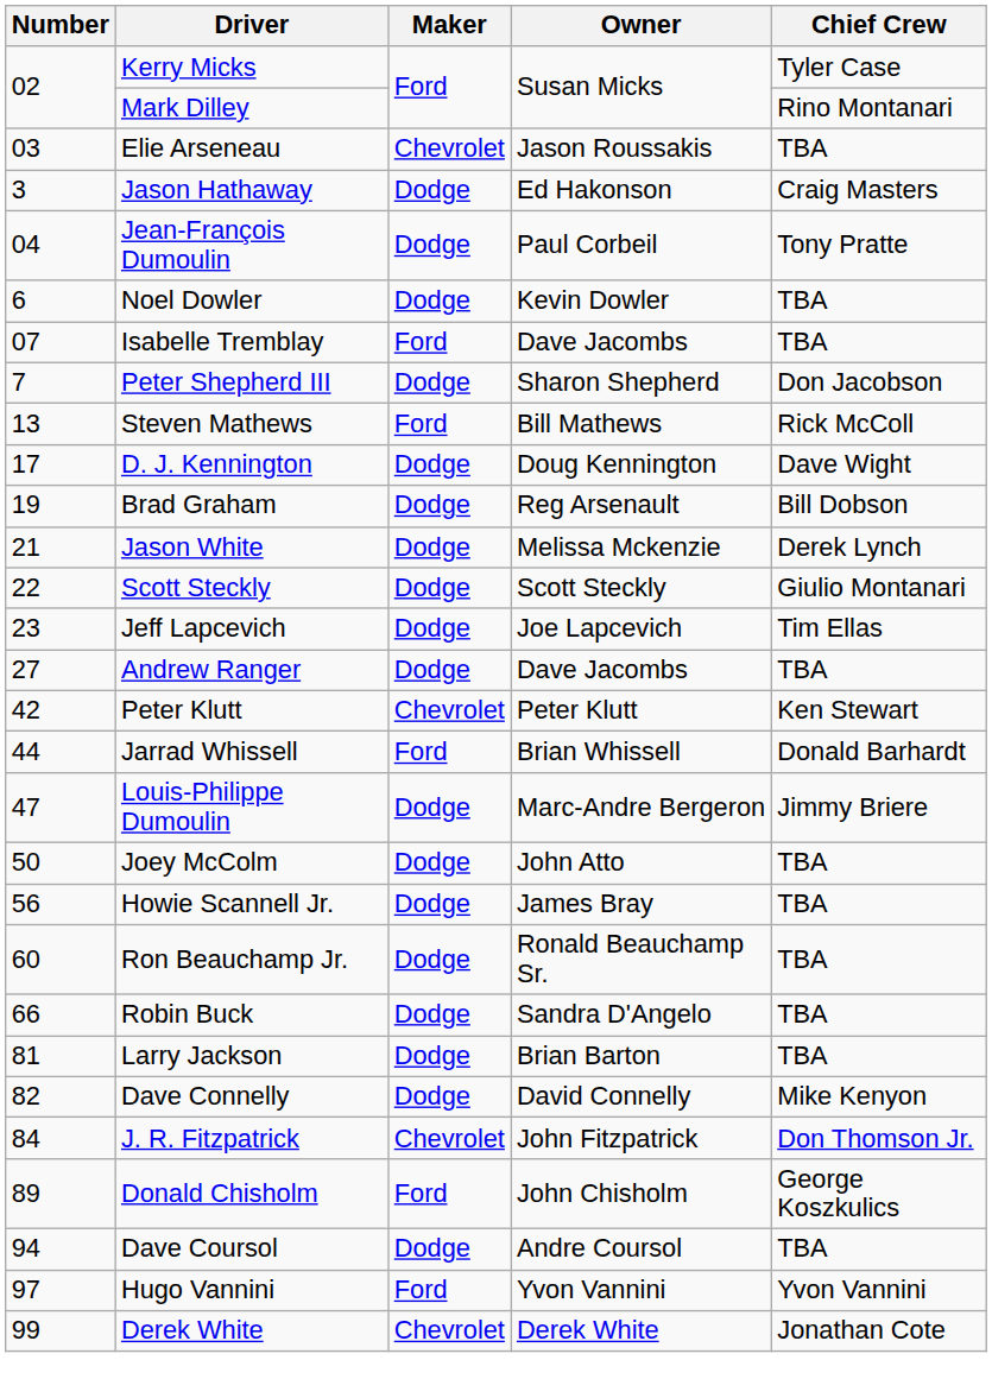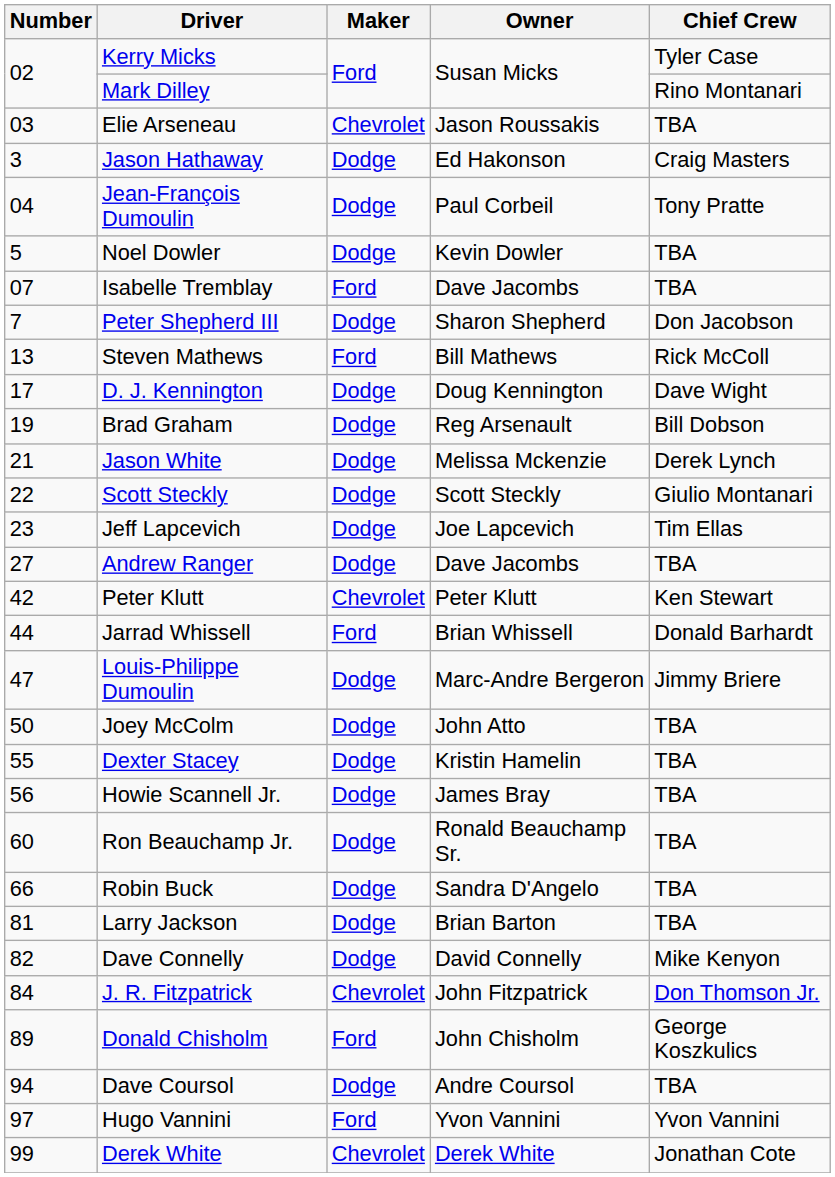 <table class="wikitable">
 <tr>
 <th>Number</th>
 <th>Driver</th>
 <th>Maker</th>
 <th>Owner</th>
 <th>Chief Crew</th>
 </tr>
 <tr>
 <td rowspan=2>02</td>
 <td><a href='#'>Kerry Micks</a></td>
 <td rowspan=2><a href='#'>Ford</a></td>
 <td rowspan=2>Susan Micks</td>
 <td>Tyler Case</td>
 </tr>
 <tr>
 <td><a href='#'>Mark Dilley</a></td>
 <td>Rino Montanari</td>
 </tr>
 <tr>
 <td>03</td>
 <td>Elie Arseneau</td>
 <td><a href='#'>Chevrolet</a></td>
 <td>Jason Roussakis</td>
 <td>TBA</td>
 </tr>
 <tr>
 <td>3</td>
 <td><a href='#'>Jason Hathaway</a></td>
 <td><a href='#'>Dodge</a></td>
 <td>Ed Hakonson</td>
 <td>Craig Masters</td>
 </tr>
 <tr>
 <td>04</td>
 <td><a href='#'>Jean-François Dumoulin</a></td>
 <td><a href='#'>Dodge</a></td>
 <td>Paul Corbeil</td>
 <td>Tony Pratte</td>
 </tr>
 <tr>
-<td>6</td>
+<td>5</td>
 <td>Noel Dowler</td>
 <td><a href='#'>Dodge</a></td>
 <td>Kevin Dowler</td>
 <td>TBA</td>
 </tr>
 <tr>
 <td>07</td>
 <td>Isabelle Tremblay</td>
 <td><a href='#'>Ford</a></td>
 <td>Dave Jacombs</td>
 <td>TBA</td>
 </tr>
 <tr>
 <td>7</td>
 <td><a href='#'>Peter Shepherd III</a></td>
 <td><a href='#'>Dodge</a></td>
 <td>Sharon Shepherd</td>
 <td>Don Jacobson</td>
 </tr>
 <tr>
 <td>13</td>
 <td>Steven Mathews</td>
 <td><a href='#'>Ford</a></td>
 <td>Bill Mathews</td>
 <td>Rick McColl</td>
 </tr>
 <tr>
 <td>17</td>
 <td><a href='#'>D. J. Kennington</a></td>
 <td><a href='#'>Dodge</a></td>
 <td>Doug Kennington</td>
 <td>Dave Wight</td>
 </tr>
 <tr>
 <td>19</td>
 <td>Brad Graham</td>
 <td><a href='#'>Dodge</a></td>
 <td>Reg Arsenault</td>
 <td>Bill Dobson</td>
 </tr>
 <tr>
 <td>21</td>
 <td><a href='#'>Jason White</a></td>
 <td><a href='#'>Dodge</a></td>
 <td>Melissa Mckenzie</td>
 <td>Derek Lynch</td>
 </tr>
 <tr>
 <td>22</td>
 <td><a href='#'>Scott Steckly</a></td>
 <td><a href='#'>Dodge</a></td>
 <td>Scott Steckly</td>
 <td>Giulio Montanari</td>
 </tr>
 <tr>
 <td>23</td>
 <td>Jeff Lapcevich</td>
 <td><a href='#'>Dodge</a></td>
 <td>Joe Lapcevich</td>
 <td>Tim Ellas</td>
 </tr>
 <tr>
 <td>27</td>
 <td><a href='#'>Andrew Ranger</a></td>
 <td><a href='#'>Dodge</a></td>
 <td>Dave Jacombs</td>
 <td>TBA</td>
 </tr>
 <tr>
 <td>42</td>
 <td>Peter Klutt</td>
 <td><a href='#'>Chevrolet</a></td>
 <td>Peter Klutt</td>
 <td>Ken Stewart</td>
 </tr>
 <tr>
 <td>44</td>
 <td>Jarrad Whissell</td>
 <td><a href='#'>Ford</a></td>
 <td>Brian Whissell</td>
 <td>Donald Barhardt</td>
 </tr>
 <tr>
 <td>47</td>
 <td><a href='#'>Louis-Philippe Dumoulin</a></td>
 <td><a href='#'>Dodge</a></td>
 <td>Marc-Andre Bergeron</td>
 <td>Jimmy Briere</td>
 </tr>
 <tr>
 <td>50</td>
 <td>Joey McColm</td>
 <td><a href='#'>Dodge</a></td>
 <td>John Atto</td>
 <td>TBA</td>
 </tr>
 <tr>
+<td>55</td>
+<td><a href='#'>Dexter Stacey</a></td>
+<td><a href='#'>Dodge</a></td>
+<td>Kristin Hamelin</td>
+<td>TBA</td>
+</tr>
+<tr>
 <td>56</td>
 <td>Howie Scannell Jr.</td>
 <td><a href='#'>Dodge</a></td>
 <td>James Bray</td>
 <td>TBA</td>
 </tr>
 <tr>
 <td>60</td>
 <td>Ron Beauchamp Jr.</td>
 <td><a href='#'>Dodge</a></td>
 <td>Ronald Beauchamp Sr.</td>
 <td>TBA</td>
 </tr>
 <tr>
 <td>66</td>
 <td>Robin Buck</td>
 <td><a href='#'>Dodge</a></td>
 <td>Sandra D'Angelo</td>
 <td>TBA</td>
 </tr>
 <tr>
 <td>81</td>
 <td>Larry Jackson</td>
 <td><a href='#'>Dodge</a></td>
 <td>Brian Barton</td>
 <td>TBA</td>
 </tr>
 <tr>
 <td>82</td>
 <td>Dave Connelly</td>
 <td><a href='#'>Dodge</a></td>
 <td>David Connelly</td>
 <td>Mike Kenyon</td>
 </tr>
 <tr>
 <td>84</td>
 <td><a href='#'>J. R. Fitzpatrick</a></td>
 <td><a href='#'>Chevrolet</a></td>
 <td>John Fitzpatrick</td>
 <td><a href='#'>Don Thomson Jr.</a></td>
 </tr>
 <tr>
 <td>89</td>
 <td><a href='#'>Donald Chisholm</a></td>
 <td><a href='#'>Ford</a></td>
 <td>John Chisholm</td>
 <td>George Koszkulics</td>
 </tr>
 <tr>
 <td>94</td>
 <td>Dave Coursol</td>
 <td><a href='#'>Dodge</a></td>
 <td>Andre Coursol</td>
 <td>TBA</td>
 </tr>
 <tr>
 <td>97</td>
 <td>Hugo Vannini</td>
 <td><a href='#'>Ford</a></td>
 <td>Yvon Vannini</td>
 <td>Yvon Vannini</td>
 </tr>
 <tr>
 <td>99</td>
 <td><a href='#'>Derek White</a></td>
 <td><a href='#'>Chevrolet</a></td>
 <td><a href='#'>Derek White</a></td>
 <td>Jonathan Cote</td>
 </tr>
 </table>
